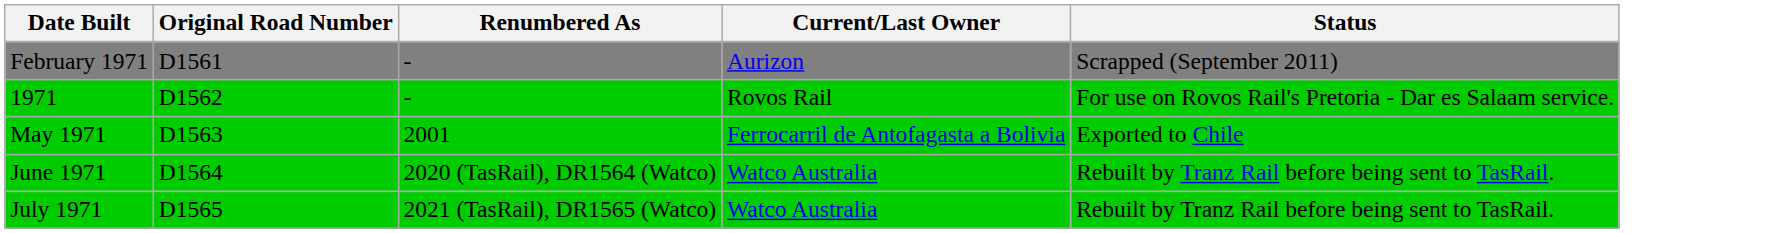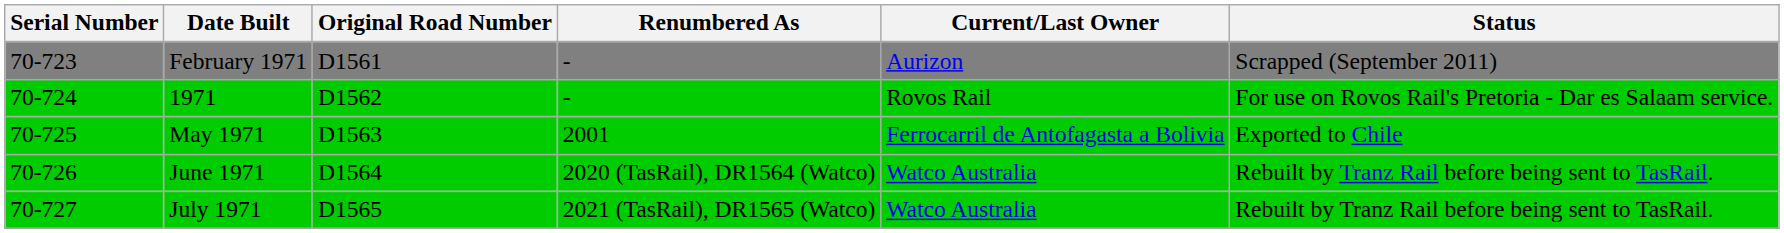 <table class="wikitable sortable">
 <tr>
+<th>Serial Number</th>
 <th>Date Built</th>
 <th>Original Road Number</th>
 <th>Renumbered As</th>
 <th>Current/Last Owner</th>
 <th>Status</th>
 </tr>
 <tr>
+<td bgcolor=#808080>70-723</td>
 <td bgcolor=#808080>February 1971</td>
 <td bgcolor=#808080>D1561</td>
 <td bgcolor=#808080>-</td>
 <td bgcolor=#808080><a href='#'>Aurizon</a></td>
 <td bgcolor=#808080>Scrapped (September 2011)</td>
 </tr>
 <tr>
+<td bgcolor=#00CC00>70-724</td>
 <td bgcolor=#00CC00>1971</td>
 <td bgcolor=#00CC00>D1562</td>
 <td bgcolor=#00CC00>-</td>
 <td bgcolor=#00CC00>Rovos Rail</td>
 <td bgcolor=#00CC00>For use on Rovos Rail's Pretoria - Dar es Salaam service.</td>
 </tr>
 <tr>
+<td bgcolor=#00CC00>70-725</td>
 <td bgcolor=#00CC00>May 1971</td>
 <td bgcolor=#00CC00>D1563</td>
 <td bgcolor=#00CC00>2001</td>
 <td bgcolor=#00CC00><a href='#'>Ferrocarril de Antofagasta a Bolivia</a></td>
 <td bgcolor=#00CC00>Exported to <a href='#'>Chile</a></td>
 </tr>
 <tr>
+<td bgcolor=#00CC00>70-726</td>
 <td bgcolor=#00CC00>June 1971</td>
 <td bgcolor=#00CC00>D1564</td>
 <td bgcolor=#00CC00>2020 (TasRail), DR1564 (Watco)</td>
 <td bgcolor=#00CC00><a href='#'>Watco Australia</a></td>
 <td bgcolor=#00CC00>Rebuilt by <a href='#'>Tranz Rail</a> before being sent to <a href='#'>TasRail</a>.</td>
 </tr>
 <tr>
+<td bgcolor=#00CC00>70-727</td>
 <td bgcolor=#00CC00>July 1971</td>
 <td bgcolor=#00CC00>D1565</td>
 <td bgcolor=#00CC00>2021 (TasRail), DR1565 (Watco)</td>
 <td bgcolor=#00CC00><a href='#'>Watco Australia</a></td>
 <td bgcolor=#00CC00>Rebuilt by Tranz Rail before being sent to TasRail.</td>
 </tr>
 </table>
